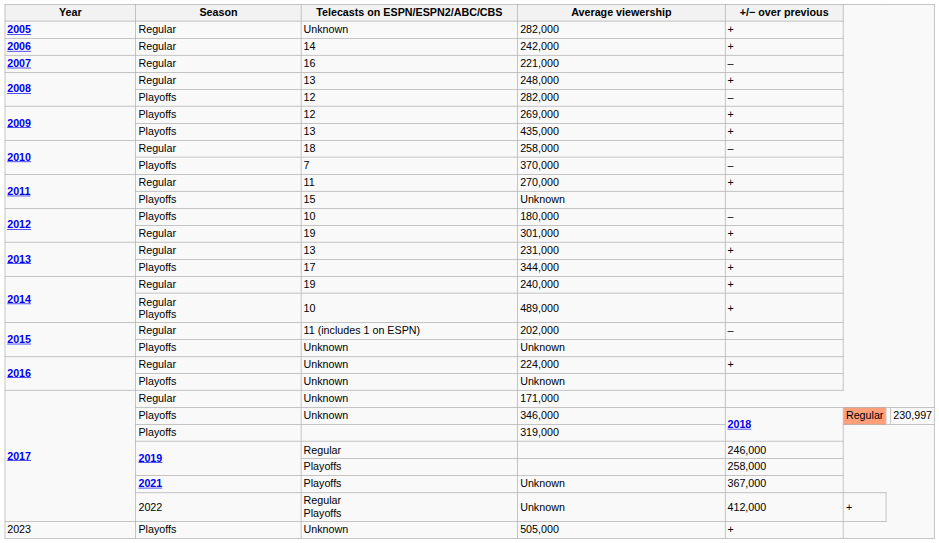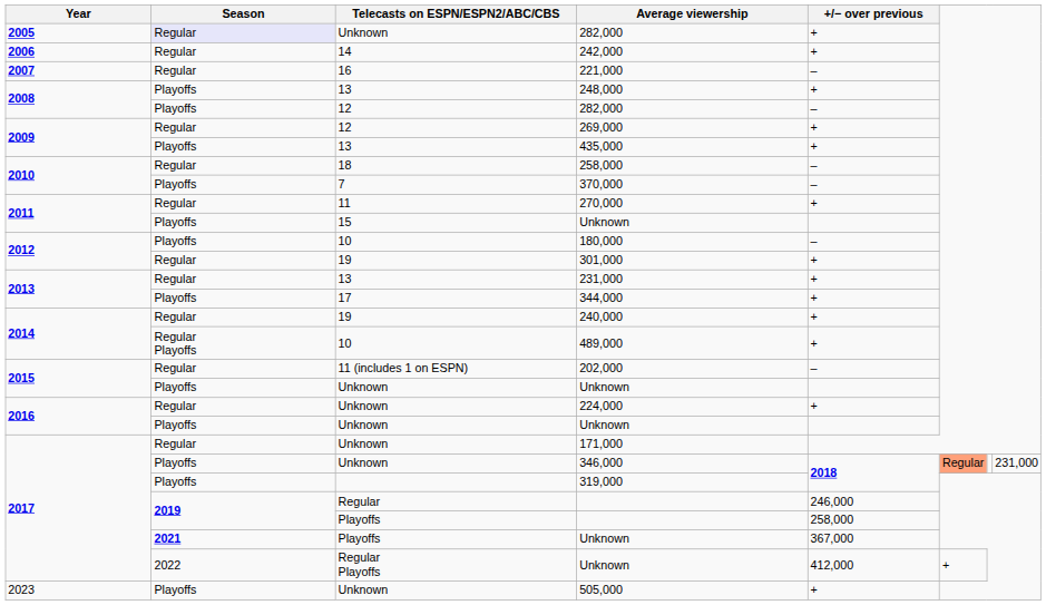 <table class="wikitable" style="width: 70%; margin:1em auto;">
 <tr>
 <th style="width:16%;">Year</th>
 <th style="width:20%;">Season</th>
 <th style="width:25%;">Telecasts on ESPN/ESPN2/ABC/CBS</th>
 <th style="width:25%;">Average viewership</th>
 <th style="width:25%;">+/− over previous</th>
 </tr>
 <tr>
 <td><strong><a href='#'>2005</a></strong></td>
-<td>Regular</td>
+<td style="background: lavender;">Regular</td>
 <td>Unknown</td>
 <td>282,000</td>
 <td>+</td>
 </tr>
 <tr>
 <td><strong><a href='#'>2006</a></strong></td>
 <td>Regular</td>
 <td>14</td>
 <td>242,000</td>
 <td>+</td>
 </tr>
 <tr>
 <td><strong><a href='#'>2007</a></strong></td>
 <td>Regular</td>
 <td>16</td>
 <td>221,000</td>
 <td>–</td>
 </tr>
 <tr>
 <td rowspan="2"><strong><a href='#'>2008</a></strong></td>
-<td>Regular</td>
+<td>Playoffs</td>
 <td>13</td>
 <td>248,000</td>
 <td>+</td>
 </tr>
 <tr>
 <td>Playoffs</td>
 <td>12</td>
 <td>282,000</td>
 <td>–</td>
 </tr>
 <tr>
 <td rowspan="2"><strong><a href='#'>2009</a></strong></td>
-<td>Playoffs</td>
+<td>Regular</td>
 <td>12</td>
 <td>269,000</td>
 <td>+</td>
 </tr>
 <tr>
 <td>Playoffs</td>
 <td>13</td>
 <td>435,000</td>
 <td>+</td>
 </tr>
 <tr>
 <td rowspan="2"><strong><a href='#'>2010</a></strong></td>
 <td>Regular</td>
 <td>18</td>
 <td>258,000</td>
 <td>–</td>
 </tr>
 <tr>
 <td>Playoffs</td>
 <td>7</td>
 <td>370,000</td>
 <td>–</td>
 </tr>
 <tr>
 <td rowspan="2"><strong><a href='#'>2011</a></strong></td>
 <td>Regular</td>
 <td>11</td>
 <td>270,000</td>
 <td>+</td>
 </tr>
 <tr>
 <td>Playoffs</td>
 <td>15</td>
 <td>Unknown</td>
 <td></td>
 </tr>
 <tr>
 <td rowspan="2"><strong><a href='#'>2012</a></strong></td>
 <td>Playoffs</td>
 <td>10</td>
 <td>180,000</td>
 <td>–</td>
 </tr>
 <tr>
 <td>Regular</td>
 <td>19</td>
 <td>301,000</td>
 <td>+</td>
 </tr>
 <tr>
 <td rowspan="2"><strong><a href='#'>2013</a></strong></td>
 <td>Regular</td>
 <td>13</td>
 <td>231,000</td>
 <td>+</td>
 </tr>
 <tr>
 <td>Playoffs</td>
 <td>17</td>
 <td>344,000</td>
 <td>+</td>
 </tr>
 <tr>
 <td rowspan="2"><strong><a href='#'>2014</a></strong></td>
 <td>Regular</td>
 <td>19</td>
 <td>240,000</td>
 <td>+</td>
 </tr>
 <tr>
 <td>Regular<br>Playoffs</td>
 <td>10</td>
 <td>489,000</td>
 <td>+</td>
 </tr>
 <tr>
 <td rowspan="2"><strong><a href='#'>2015</a></strong></td>
 <td>Regular</td>
 <td>11 (includes 1 on ESPN)</td>
 <td>202,000</td>
 <td>–</td>
 </tr>
 <tr>
 <td>Playoffs</td>
 <td>Unknown</td>
 <td>Unknown</td>
 <td></td>
 </tr>
 <tr>
 <td rowspan="2"><strong><a href='#'>2016</a></strong></td>
 <td>Regular</td>
 <td>Unknown</td>
 <td>224,000</td>
 <td>+</td>
 </tr>
 <tr>
 <td>Playoffs</td>
 <td>Unknown</td>
 <td>Unknown</td>
 <td></td>
 </tr>
 <tr>
 <td rowspan="7"><strong><a href='#'>2017</a></strong></td>
 <td>Regular</td>
 <td>Unknown</td>
 <td>171,000</td>
 </tr>
 <tr>
 <td>Playoffs</td>
 <td>Unknown</td>
 <td>346,000</td>
 <td rowspan="2"><a href='#'><strong>2018</strong></a></td>
 <td style="background: lightsalmon;">Regular</td>
 <td></td>
-<td>230,997</td>
+<td>231,000</td>
 </tr>
 <tr>
 <td>Playoffs</td>
 <td></td>
 <td>319,000</td>
 </tr>
 <tr>
 <td rowspan="2"><a href='#'><strong>2019</strong></a></td>
 <td>Regular</td>
 <td></td>
 <td>246,000</td>
 </tr>
 <tr>
 <td>Playoffs</td>
 <td></td>
 <td>258,000</td>
 </tr>
 <tr>
 <td><strong><a href='#'>2021</a></strong></td>
 <td>Playoffs</td>
 <td>Unknown</td>
 <td>367,000</td>
 </tr>
 <tr>
 <td>2022</td>
 <td>Regular<br>Playoffs</td>
 <td>Unknown</td>
 <td>412,000</td>
 <td>+</td>
 </tr>
 <tr>
 <td>2023</td>
 <td>Playoffs</td>
 <td>Unknown</td>
 <td>505,000</td>
 <td>+</td>
 </tr>
 </table>
